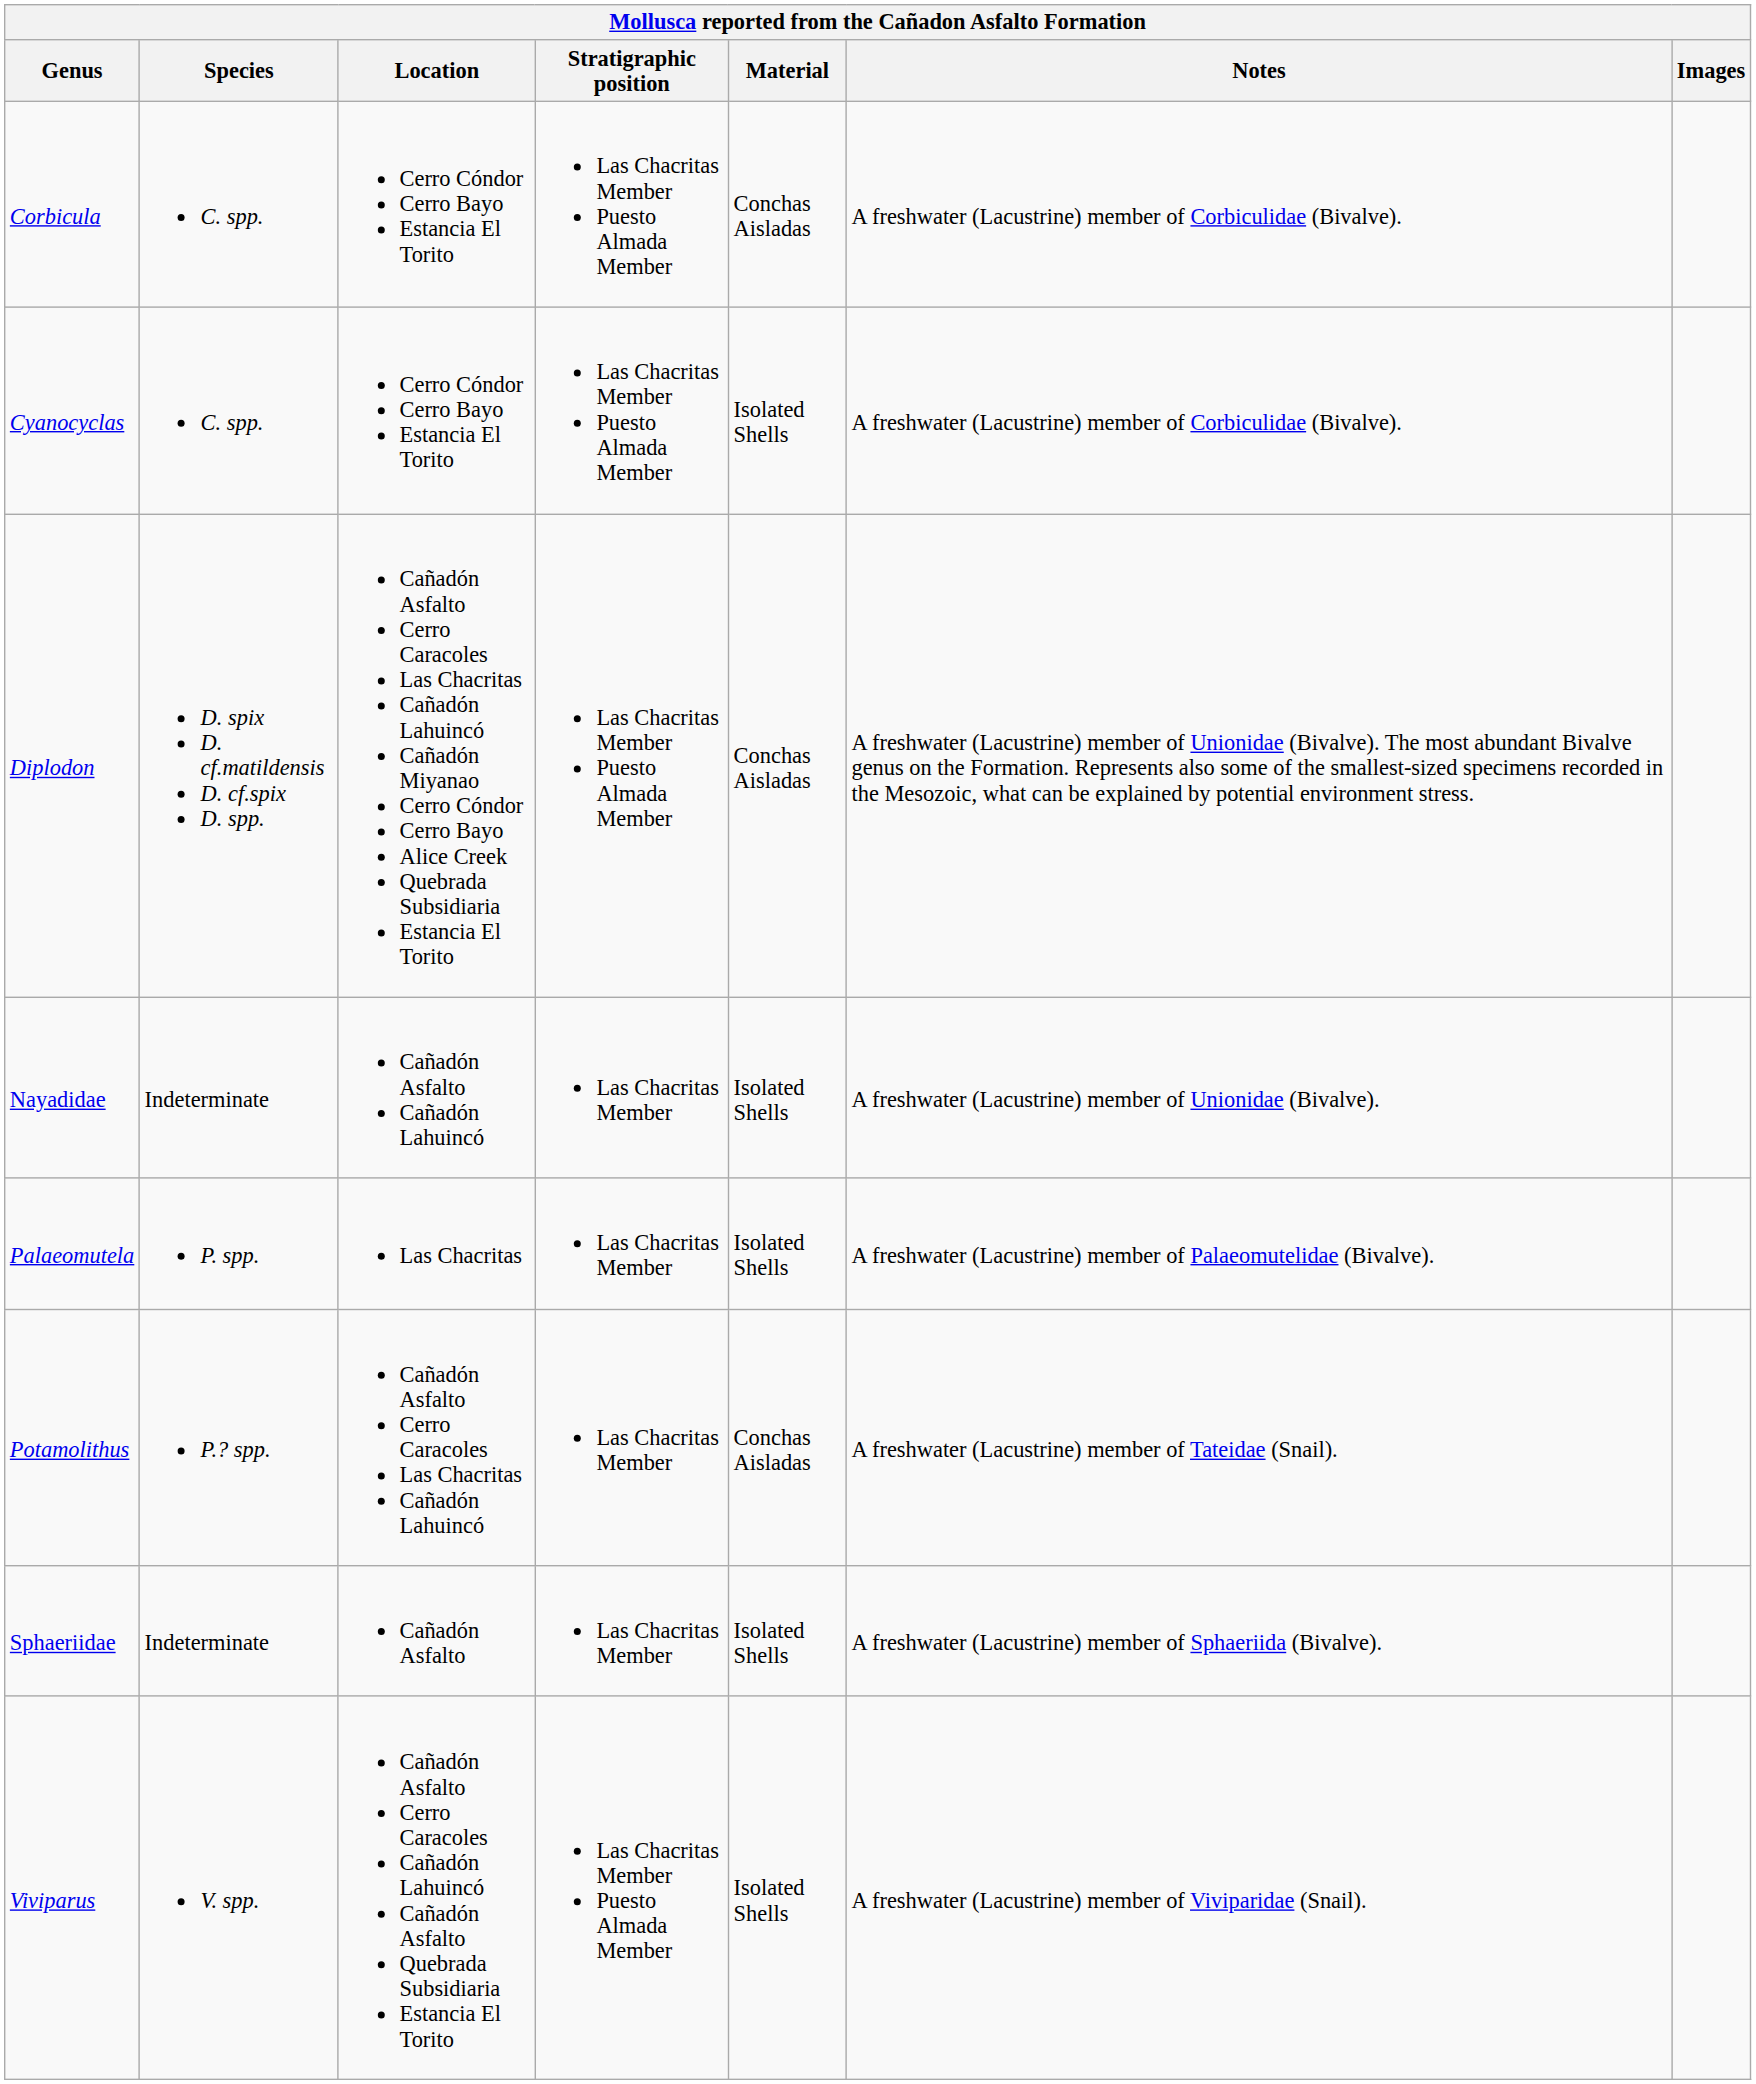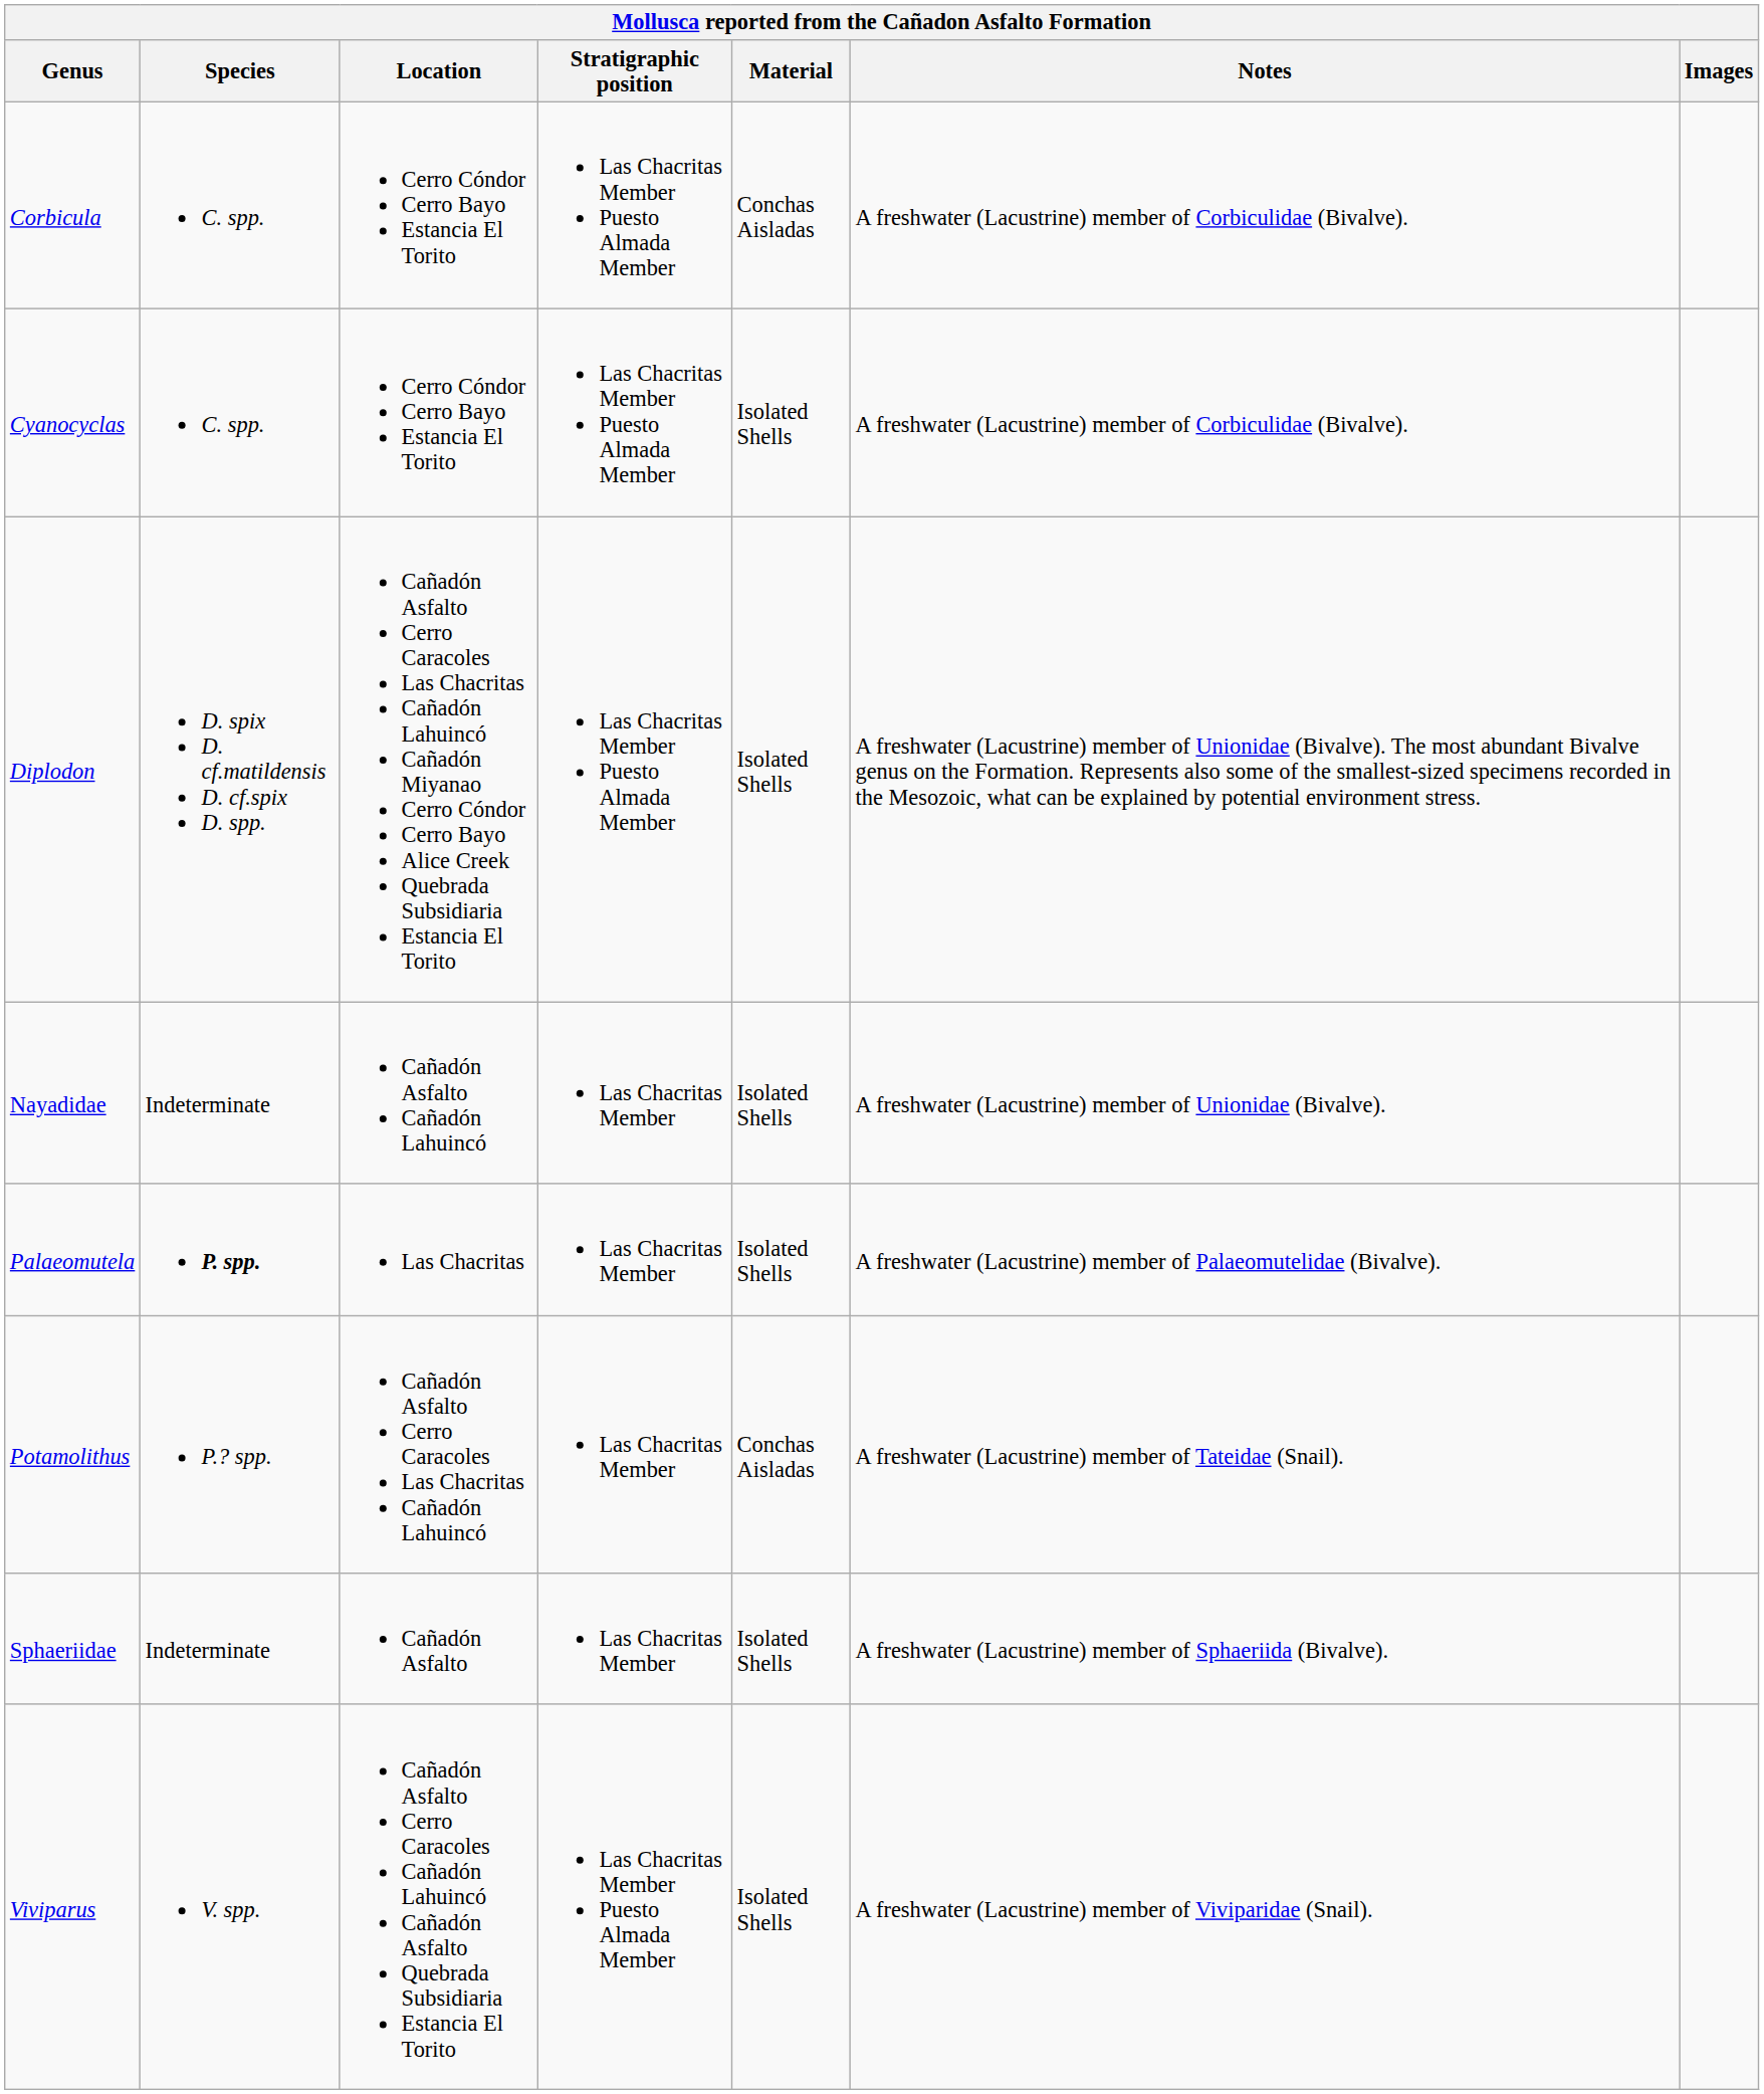 <table class="wikitable sortable">
 <tr>
 <th colspan="7" align="center"><strong><a href='#'>Mollusca</a> reported from the Cañadon Asfalto Formation</strong></th>
 </tr>
 <tr>
 <th>Genus</th>
 <th>Species</th>
 <th>Location</th>
 <th>Stratigraphic position</th>
 <th>Material</th>
 <th>Notes</th>
 <th>Images</th>
 </tr>
 <tr>
 <td><br><em><a href='#'>Corbicula</a></em></td>
 <td><br><ul><li><em>C. spp.</em></li></ul></td>
 <td><br><ul><li>Cerro Cóndor</li><li>Cerro Bayo</li><li>Estancia El Torito</li></ul></td>
 <td><br><ul><li>Las Chacritas Member</li><li>Puesto Almada Member</li></ul></td>
 <td><br>Conchas Aisladas</td>
 <td><br>A freshwater (Lacustrine) member of <a href='#'>Corbiculidae</a> (Bivalve).</td>
 <td><br></td>
 </tr>
 <tr>
 <td><br><em><a href='#'>Cyanocyclas</a></em></td>
 <td><br><ul><li><em>C. spp.</em></li></ul></td>
 <td><br><ul><li>Cerro Cóndor</li><li>Cerro Bayo</li><li>Estancia El Torito</li></ul></td>
 <td><br><ul><li>Las Chacritas Member</li><li>Puesto Almada Member</li></ul></td>
 <td><br>Isolated Shells</td>
 <td><br>A freshwater (Lacustrine) member of <a href='#'>Corbiculidae</a> (Bivalve).</td>
 <td></td>
 </tr>
 <tr>
 <td><br><em><a href='#'>Diplodon</a></em></td>
 <td><br><ul><li><em>D. spix</em></li><li><em>D. cf.matildensis</em></li><li><em>D. cf.spix</em></li><li><em>D. spp.</em></li></ul></td>
 <td><br><ul><li>Cañadón Asfalto</li><li>Cerro Caracoles</li><li>Las Chacritas</li><li>Cañadón Lahuincó</li><li>Cañadón Miyanao</li><li>Cerro Cóndor</li><li>Cerro Bayo</li><li>Alice Creek</li><li>Quebrada Subsidiaria</li><li>Estancia El Torito</li></ul></td>
 <td><br><ul><li>Las Chacritas Member</li><li>Puesto Almada Member</li></ul></td>
-<td><br>Conchas Aisladas</td>
+<td><br>Isolated Shells</td>
 <td><br>A freshwater (Lacustrine) member of <a href='#'>Unionidae</a> (Bivalve). The most abundant Bivalve genus on the Formation. Represents also some of the smallest-sized specimens recorded in the Mesozoic, what can be explained by potential environment stress.</td>
 <td><br></td>
 </tr>
 <tr>
 <td><br><a href='#'>Nayadidae</a></td>
 <td><br>Indeterminate</td>
 <td><br><ul><li>Cañadón Asfalto</li><li>Cañadón Lahuincó</li></ul></td>
 <td><br><ul><li>Las Chacritas Member</li></ul></td>
 <td><br>Isolated Shells</td>
 <td><br>A freshwater (Lacustrine) member of <a href='#'>Unionidae</a> (Bivalve).</td>
 <td></td>
 </tr>
 <tr>
 <td><br><em><a href='#'>Palaeomutela</a></em></td>
-<td><br><ul><li><em>P. spp.</em></li></ul></td>
+<td><strong><br><ul><li><em>P. spp.</em></li></ul></strong></td>
 <td><br><ul><li>Las Chacritas</li></ul></td>
 <td><br><ul><li>Las Chacritas Member</li></ul></td>
 <td><br>Isolated Shells</td>
 <td><br>A freshwater (Lacustrine) member of <a href='#'>Palaeomutelidae</a> (Bivalve).</td>
 <td></td>
 </tr>
 <tr>
 <td><br><em><a href='#'>Potamolithus</a></em></td>
 <td><br><ul><li><em>P.? spp.</em></li></ul></td>
 <td><br><ul><li>Cañadón Asfalto</li><li>Cerro Caracoles</li><li>Las Chacritas</li><li>Cañadón Lahuincó</li></ul></td>
 <td><br><ul><li>Las Chacritas Member</li></ul></td>
 <td><br>Conchas Aisladas</td>
 <td><br>A freshwater (Lacustrine) member of <a href='#'>Tateidae</a> (Snail).</td>
 <td><br></td>
 </tr>
 <tr>
 <td><br><a href='#'>Sphaeriidae</a></td>
 <td><br>Indeterminate</td>
 <td><br><ul><li>Cañadón Asfalto</li></ul></td>
 <td><br><ul><li>Las Chacritas Member</li></ul></td>
 <td><br>Isolated Shells</td>
 <td><br>A freshwater (Lacustrine) member of <a href='#'>Sphaeriida</a> (Bivalve).</td>
 <td></td>
 </tr>
 <tr>
 <td><br><em><a href='#'>Viviparus</a></em></td>
 <td><br><ul><li><em>V. spp.</em></li></ul></td>
 <td><br><ul><li>Cañadón Asfalto</li><li>Cerro Caracoles</li><li>Cañadón Lahuincó</li><li>Cañadón Asfalto</li><li>Quebrada Subsidiaria</li><li>Estancia El Torito</li></ul></td>
 <td><br><ul><li>Las Chacritas Member</li><li>Puesto Almada Member</li></ul></td>
 <td><br>Isolated Shells</td>
 <td><br>A freshwater (Lacustrine) member of <a href='#'>Viviparidae</a> (Snail).</td>
 <td><br></td>
 </tr>
 <tr>
 </tr>
 </table>
